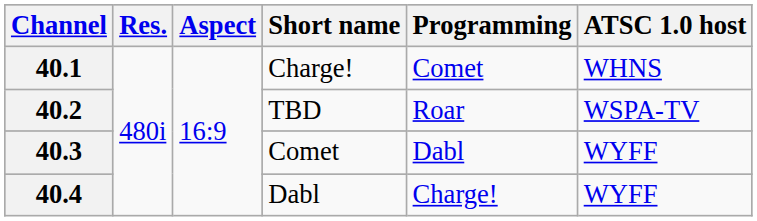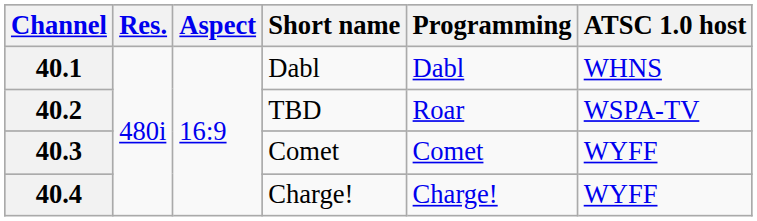 <table class="wikitable">
 <tr>
 <th scope = "col"><a href='#'>Channel</a></th>
 <th scope = "col"><a href='#'>Res.</a></th>
 <th scope = "col"><a href='#'>Aspect</a></th>
 <th scope = "col">Short name</th>
 <th scope = "col">Programming</th>
 <th scope = "col">ATSC 1.0 host</th>
 </tr>
 <tr>
 <th scope = "row">40.1</th>
 <td rowspan=4><a href='#'>480i</a></td>
 <td rowspan=4><a href='#'>16:9</a></td>
-<td>Charge!</td>
-<td><a href='#'>Comet</a></td>
+<td>Dabl</td>
+<td><a href='#'>Dabl</a></td>
 <td><a href='#'>WHNS</a></td>
 </tr>
 <tr>
 <th scope = "row">40.2</th>
 <td>TBD</td>
 <td><a href='#'>Roar</a></td>
 <td><a href='#'>WSPA-TV</a></td>
 </tr>
 <tr>
 <th scope = "row">40.3</th>
 <td>Comet</td>
-<td><a href='#'>Dabl</a></td>
+<td><a href='#'>Comet</a></td>
 <td><a href='#'>WYFF</a></td>
 </tr>
 <tr>
 <th scope = "row">40.4</th>
-<td>Dabl</td>
+<td>Charge!</td>
 <td><a href='#'>Charge!</a></td>
 <td><a href='#'>WYFF</a></td>
 </tr>
 </table>
